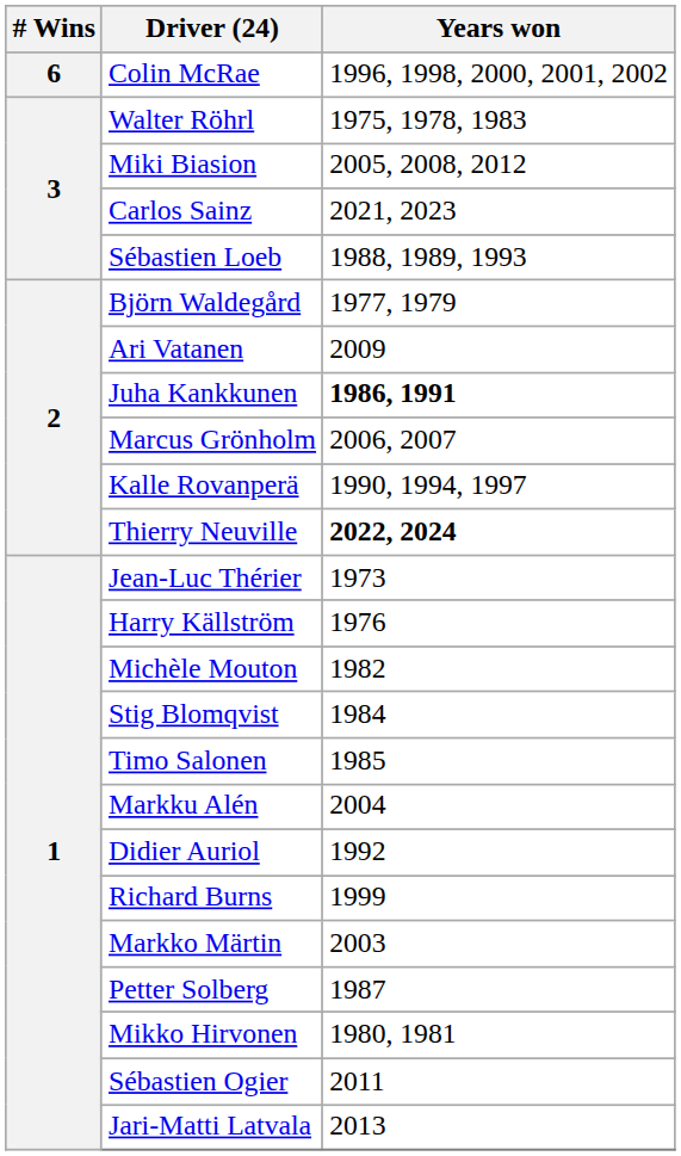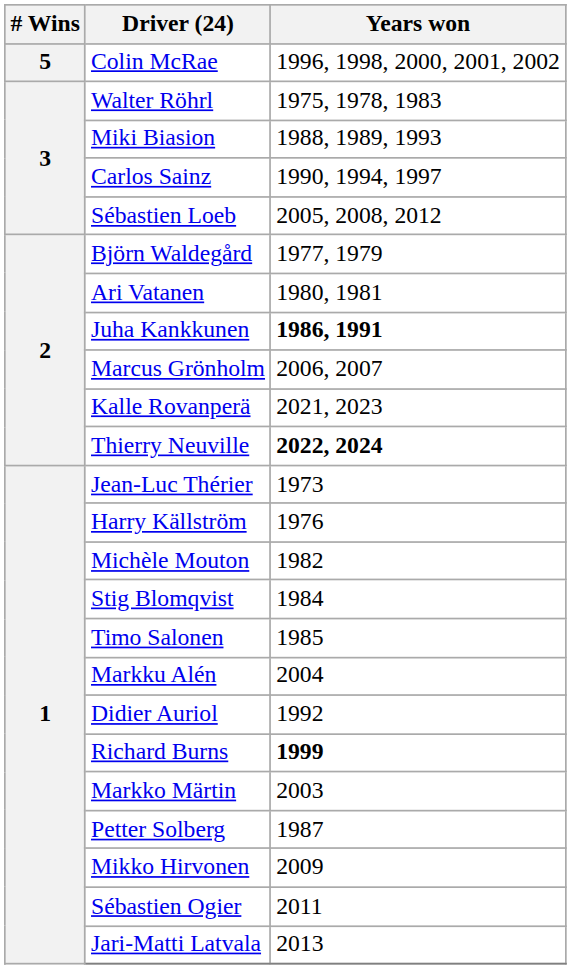 <table class="wikitable sortable" style="font-size:87%; text-align:left; border:grey solid 1px; border-collapse:collapse; background:#ffffff;">
 <tr>
 <th># Wins</th>
 <th>Driver (24)</th>
 <th>Years won</th>
 </tr>
 <tr>
-<th>6</th>
+<th>5</th>
 <td> <a href='#'>Colin McRae</a></td>
 <td>1996, 1998, 2000, 2001, 2002</td>
 </tr>
 <tr>
 <th rowspan=4>3</th>
 <td> <a href='#'>Walter Röhrl</a></td>
 <td>1975, 1978, 1983</td>
 </tr>
 <tr>
 <td> <a href='#'>Miki Biasion</a></td>
-<td>2005, 2008, 2012</td>
+<td>1988, 1989, 1993</td>
 </tr>
 <tr>
 <td> <a href='#'>Carlos Sainz</a></td>
-<td>2021, 2023</td>
+<td>1990, 1994, 1997</td>
 </tr>
 <tr>
 <td> <a href='#'>Sébastien Loeb</a></td>
-<td>1988, 1989, 1993</td>
+<td>2005, 2008, 2012</td>
 </tr>
 <tr>
 <th rowspan=6>2</th>
 <td> <a href='#'>Björn Waldegård</a></td>
 <td>1977, 1979</td>
 </tr>
 <tr>
 <td> <a href='#'>Ari Vatanen</a></td>
-<td>2009</td>
+<td>1980, 1981</td>
 </tr>
 <tr>
 <td> <a href='#'>Juha Kankkunen</a></td>
 <td><strong>1986, 1991</strong></td>
 </tr>
 <tr>
 <td> <a href='#'>Marcus Grönholm</a></td>
 <td>2006, 2007</td>
 </tr>
 <tr>
 <td> <a href='#'>Kalle Rovanperä</a></td>
-<td>1990, 1994, 1997</td>
+<td>2021, 2023</td>
 </tr>
 <tr>
 <td> <a href='#'>Thierry Neuville</a></td>
 <td><strong>2022, 2024</strong></td>
 </tr>
 <tr>
 <th rowspan=14>1</th>
 <td> <a href='#'>Jean-Luc Thérier</a></td>
 <td>1973</td>
 </tr>
 <tr>
 <td> <a href='#'>Harry Källström</a></td>
 <td>1976</td>
 </tr>
 <tr>
 <td> <a href='#'>Michèle Mouton</a></td>
 <td>1982</td>
 </tr>
 <tr>
 <td> <a href='#'>Stig Blomqvist</a></td>
 <td>1984</td>
 </tr>
 <tr>
 <td> <a href='#'>Timo Salonen</a></td>
 <td>1985</td>
 </tr>
 <tr>
 <td> <a href='#'>Markku Alén</a></td>
 <td>2004</td>
 </tr>
 <tr>
 <td> <a href='#'>Didier Auriol</a></td>
 <td>1992</td>
 </tr>
 <tr>
 <td> <a href='#'>Richard Burns</a></td>
-<td>1999</td>
+<td><strong>1999</strong></td>
 </tr>
 <tr>
 <td> <a href='#'>Markko Märtin</a></td>
 <td>2003</td>
 </tr>
 <tr>
 <td> <a href='#'>Petter Solberg</a></td>
 <td>1987</td>
 </tr>
 <tr>
 <td> <a href='#'>Mikko Hirvonen</a></td>
-<td>1980, 1981</td>
+<td>2009</td>
 </tr>
 <tr>
 <td> <a href='#'>Sébastien Ogier</a></td>
 <td>2011</td>
 </tr>
 <tr>
 <td> <a href='#'>Jari-Matti Latvala</a></td>
 <td>2013</td>
 </tr>
 <tr>
 </tr>
 </table>
